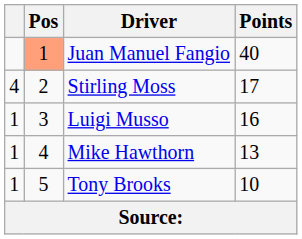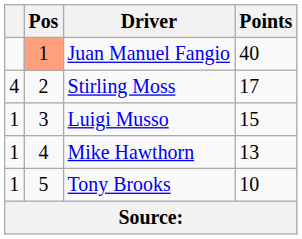 <table class="wikitable" style="font-size: 95%;">
 <tr>
 <th></th>
 <th>Pos</th>
 <th>Driver</th>
 <th>Points</th>
 </tr>
 <tr>
 <td align="left"></td>
 <td align="center" style="background: lightsalmon;">1</td>
 <td> <a href='#'>Juan Manuel Fangio</a></td>
 <td align="left">40</td>
 </tr>
 <tr>
 <td align="left"> 4</td>
 <td align="center">2</td>
 <td> <a href='#'>Stirling Moss</a></td>
 <td align="left">17</td>
 </tr>
 <tr>
 <td align="left"> 1</td>
 <td align="center">3</td>
 <td> <a href='#'>Luigi Musso</a></td>
-<td align="left">16</td>
+<td align="left">15</td>
 </tr>
 <tr>
 <td align="left"> 1</td>
 <td align="center">4</td>
 <td> <a href='#'>Mike Hawthorn</a></td>
 <td align="left">13</td>
 </tr>
 <tr>
 <td align="left"> 1</td>
 <td align="center">5</td>
 <td> <a href='#'>Tony Brooks</a></td>
 <td align="left">10</td>
 </tr>
 <tr>
 <th colspan=4>Source:</th>
 </tr>
 </table>
